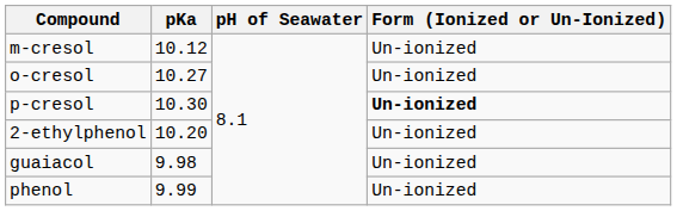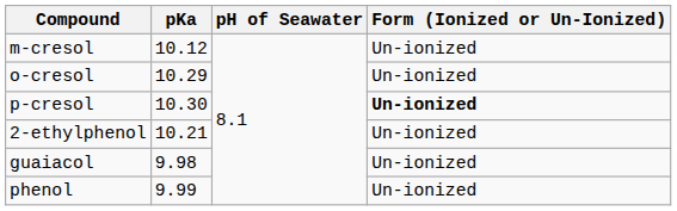 <table class="wikitable">
 <tr>
 <th>Compound</th>
 <th>pKa</th>
 <th>pH of Seawater</th>
 <th>Form (Ionized or Un-Ionized)</th>
 </tr>
 <tr>
 <td>m-cresol</td>
 <td>10.12</td>
 <td rowspan="6">8.1</td>
 <td>Un-ionized</td>
 </tr>
 <tr>
 <td>o-cresol</td>
-<td>10.27</td>
+<td>10.29</td>
 <td>Un-ionized</td>
 </tr>
 <tr>
 <td>p-cresol</td>
 <td>10.30</td>
 <td><strong>Un-ionized</strong></td>
 </tr>
 <tr>
 <td>2-ethylphenol</td>
-<td>10.20</td>
+<td>10.21</td>
 <td>Un-ionized</td>
 </tr>
 <tr>
 <td>guaiacol</td>
 <td>9.98</td>
 <td>Un-ionized</td>
 </tr>
 <tr>
 <td>phenol</td>
 <td>9.99</td>
 <td>Un-ionized</td>
 </tr>
 </table>
